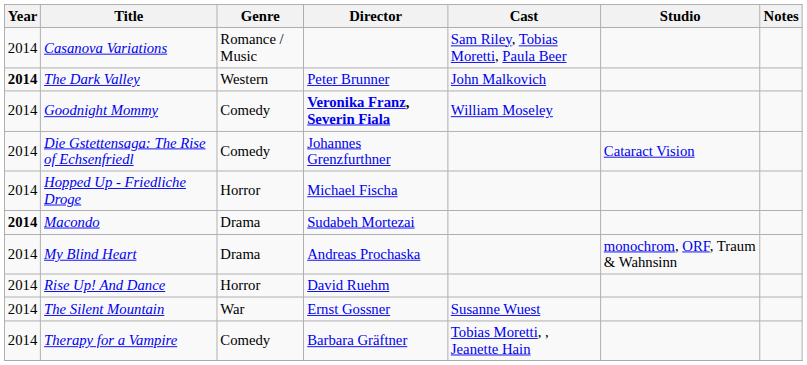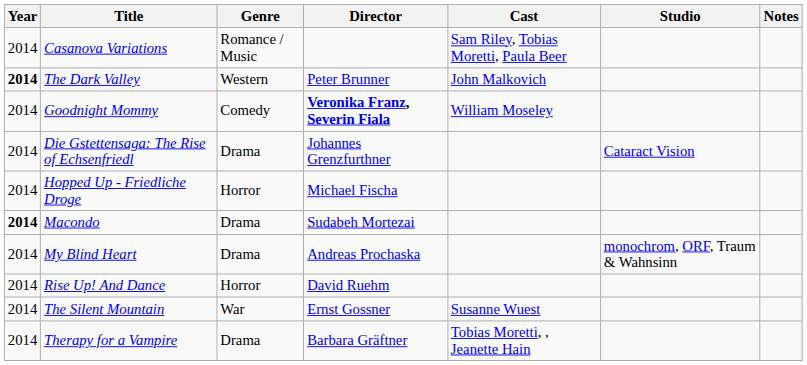 <table class="wikitable">
 <tr>
 <th>Year</th>
 <th>Title</th>
 <th>Genre</th>
 <th>Director</th>
 <th>Cast</th>
 <th>Studio</th>
 <th>Notes</th>
 </tr>
 <tr>
 <td>2014</td>
 <td><em><a href='#'>Casanova Variations</a></em></td>
 <td>Romance / Music</td>
 <td></td>
 <td><a href='#'>Sam Riley</a>, <a href='#'>Tobias Moretti</a>, <a href='#'>Paula Beer</a></td>
 <td></td>
 <td></td>
 </tr>
 <tr>
 <td><strong>2014</strong></td>
 <td><em><a href='#'>The Dark Valley</a></em></td>
 <td>Western</td>
 <td><a href='#'>Peter Brunner</a></td>
 <td><a href='#'>John Malkovich</a></td>
 <td></td>
 <td></td>
 </tr>
 <tr>
 <td>2014</td>
 <td><em><a href='#'>Goodnight Mommy</a></em></td>
 <td>Comedy</td>
 <td><strong><a href='#'>Veronika Franz</a>, <a href='#'>Severin Fiala</a></strong></td>
 <td><a href='#'>William Moseley</a></td>
 <td></td>
 <td></td>
 </tr>
 <tr>
 <td>2014</td>
 <td><em><a href='#'>Die Gstettensaga: The Rise of Echsenfriedl</a></em></td>
-<td>Comedy</td>
+<td>Drama</td>
 <td><a href='#'>Johannes Grenzfurthner</a></td>
 <td></td>
 <td><a href='#'>Cataract Vision</a></td>
 <td></td>
 </tr>
 <tr>
 <td>2014</td>
 <td><em><a href='#'>Hopped Up - Friedliche Droge</a></em></td>
 <td>Horror</td>
 <td><a href='#'>Michael Fischa</a></td>
 <td></td>
 <td></td>
 <td></td>
 </tr>
 <tr>
 <td><strong>2014</strong></td>
 <td><em><a href='#'>Macondo</a></em></td>
 <td>Drama</td>
 <td><a href='#'>Sudabeh Mortezai</a></td>
 <td></td>
 <td></td>
 <td></td>
 </tr>
 <tr>
 <td>2014</td>
 <td><em><a href='#'>My Blind Heart</a></em></td>
 <td>Drama</td>
 <td><a href='#'>Andreas Prochaska</a></td>
 <td></td>
 <td><a href='#'>monochrom</a>, <a href='#'>ORF</a>, Traum & Wahnsinn</td>
 <td></td>
 </tr>
 <tr>
 <td>2014</td>
 <td><em><a href='#'>Rise Up! And Dance</a></em></td>
 <td>Horror</td>
 <td><a href='#'>David Ruehm</a></td>
 <td></td>
 <td></td>
 <td></td>
 </tr>
 <tr>
 <td>2014</td>
 <td><em><a href='#'>The Silent Mountain</a></em></td>
 <td>War</td>
 <td><a href='#'>Ernst Gossner</a></td>
 <td><a href='#'>Susanne Wuest</a></td>
 <td></td>
 <td></td>
 </tr>
 <tr>
 <td>2014</td>
 <td><em><a href='#'>Therapy for a Vampire</a></em></td>
-<td>Comedy</td>
+<td>Drama</td>
 <td><a href='#'>Barbara Gräftner</a></td>
 <td><a href='#'>Tobias Moretti</a>, , <a href='#'>Jeanette Hain</a></td>
 <td></td>
 <td></td>
 </tr>
 <tr>
 </tr>
 </table>
